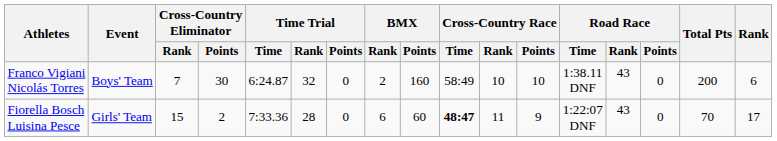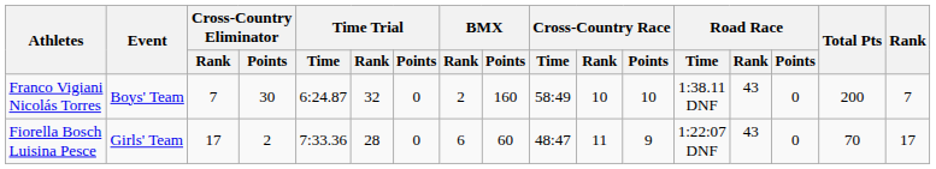 <table class="wikitable" style="font-size:90%;">
 <tr>
 <th rowspan=2>Athletes</th>
 <th rowspan=2>Event</th>
 <th colspan=2>Cross-Country<br>Eliminator</th>
 <th colspan=3>Time Trial</th>
 <th colspan=2>BMX</th>
 <th colspan=3>Cross-Country Race</th>
 <th colspan=3>Road Race</th>
 <th rowspan=2>Total Pts</th>
 <th rowspan=2>Rank</th>
 </tr>
 <tr style="font-size:95%">
 <th>Rank</th>
 <th>Points</th>
 <th>Time</th>
 <th>Rank</th>
 <th>Points</th>
 <th>Rank</th>
 <th>Points</th>
 <th>Time</th>
 <th>Rank</th>
 <th>Points</th>
 <th>Time</th>
 <th>Rank</th>
 <th>Points</th>
 </tr>
 <tr align=center>
 <td align=left><a href='#'>Franco Vigiani</a><br><a href='#'>Nicolás Torres</a></td>
 <td align=left><a href='#'>Boys' Team</a></td>
 <td>7</td>
 <td>30</td>
 <td>6:24.87</td>
 <td>32</td>
 <td>0</td>
 <td>2</td>
 <td>160</td>
 <td>58:49</td>
 <td>10</td>
 <td>10</td>
 <td>1:38.11<br>DNF</td>
 <td>43<br> </td>
 <td>0</td>
 <td>200</td>
-<td>6</td>
+<td>7</td>
 </tr>
 <tr align=center>
 <td align=left><a href='#'>Fiorella Bosch</a><br><a href='#'>Luisina Pesce</a></td>
 <td align=left><a href='#'>Girls' Team</a></td>
-<td>15</td>
+<td>17</td>
 <td>2</td>
 <td>7:33.36</td>
 <td>28</td>
 <td>0</td>
 <td>6</td>
 <td>60</td>
-<td><strong>48:47</strong></td>
+<td>48:47</td>
 <td>11</td>
 <td>9</td>
 <td>1:22:07<br>DNF</td>
 <td>43<br> </td>
 <td>0</td>
 <td>70</td>
 <td>17</td>
 </tr>
 </table>
